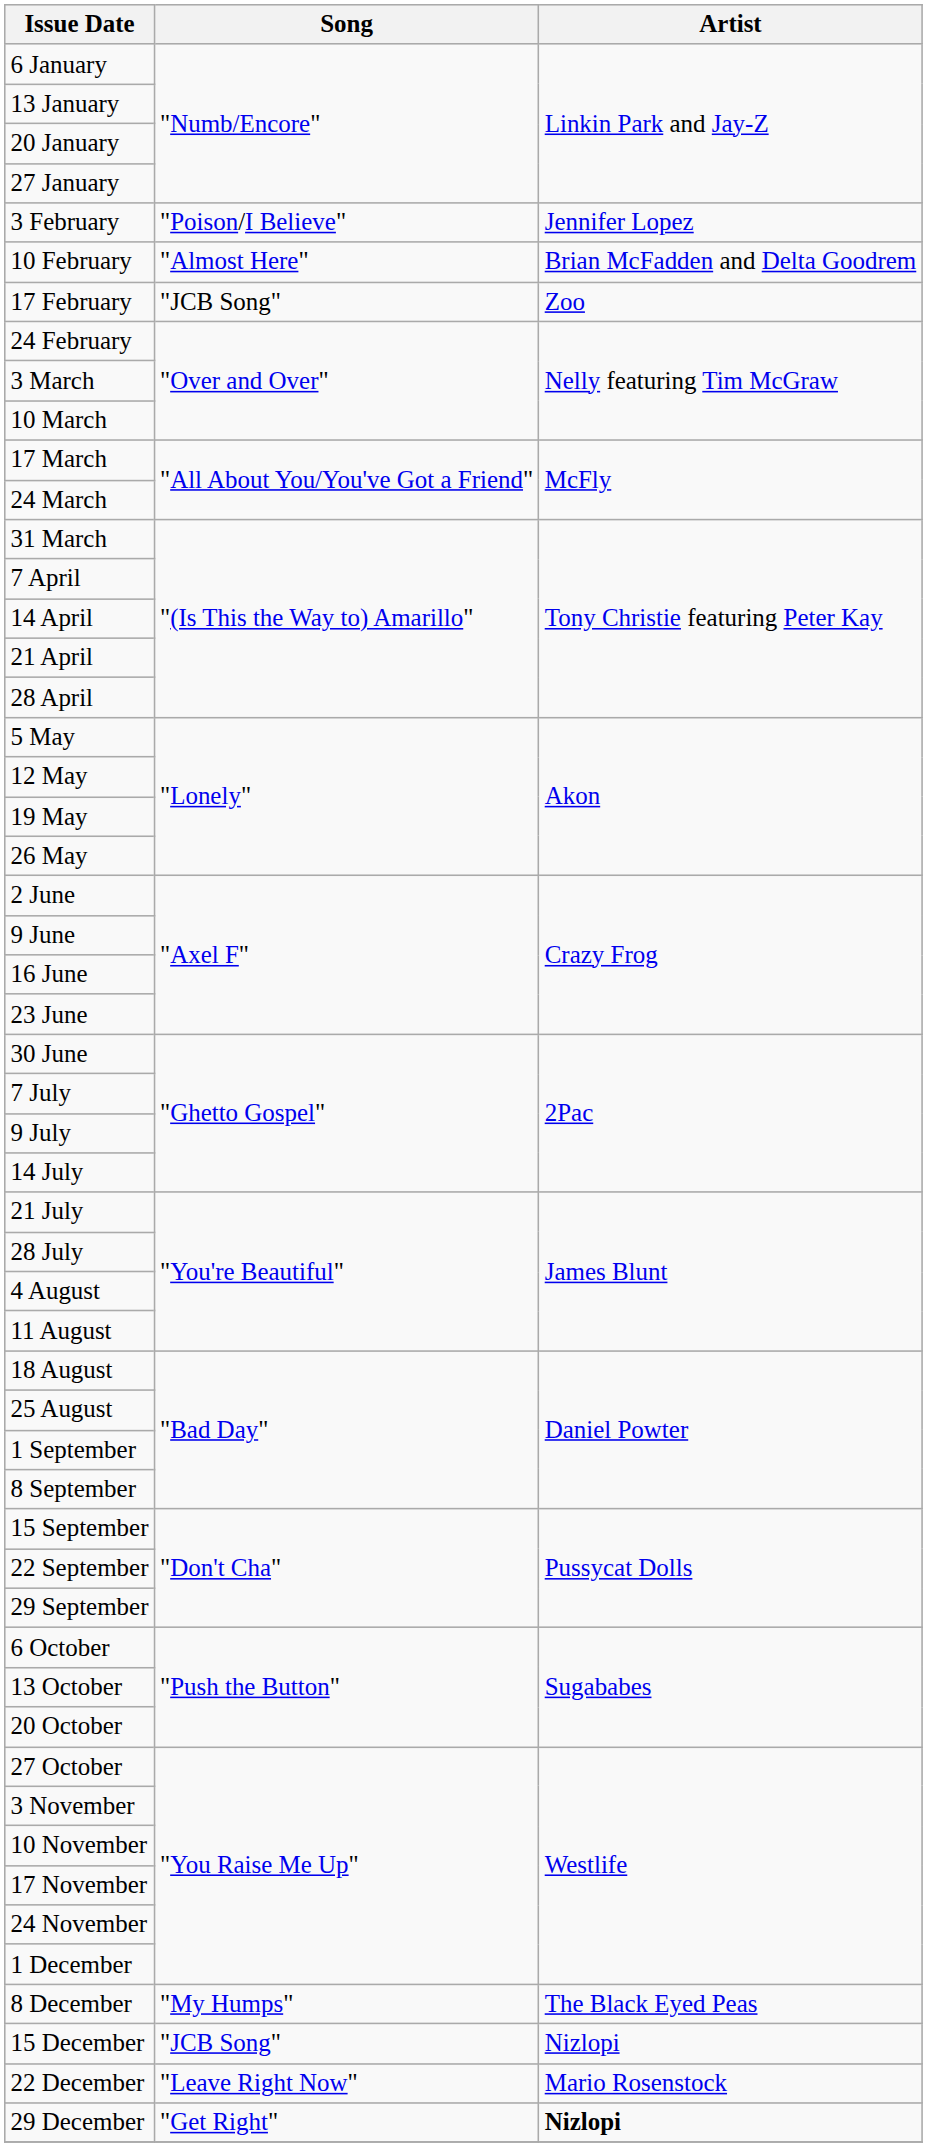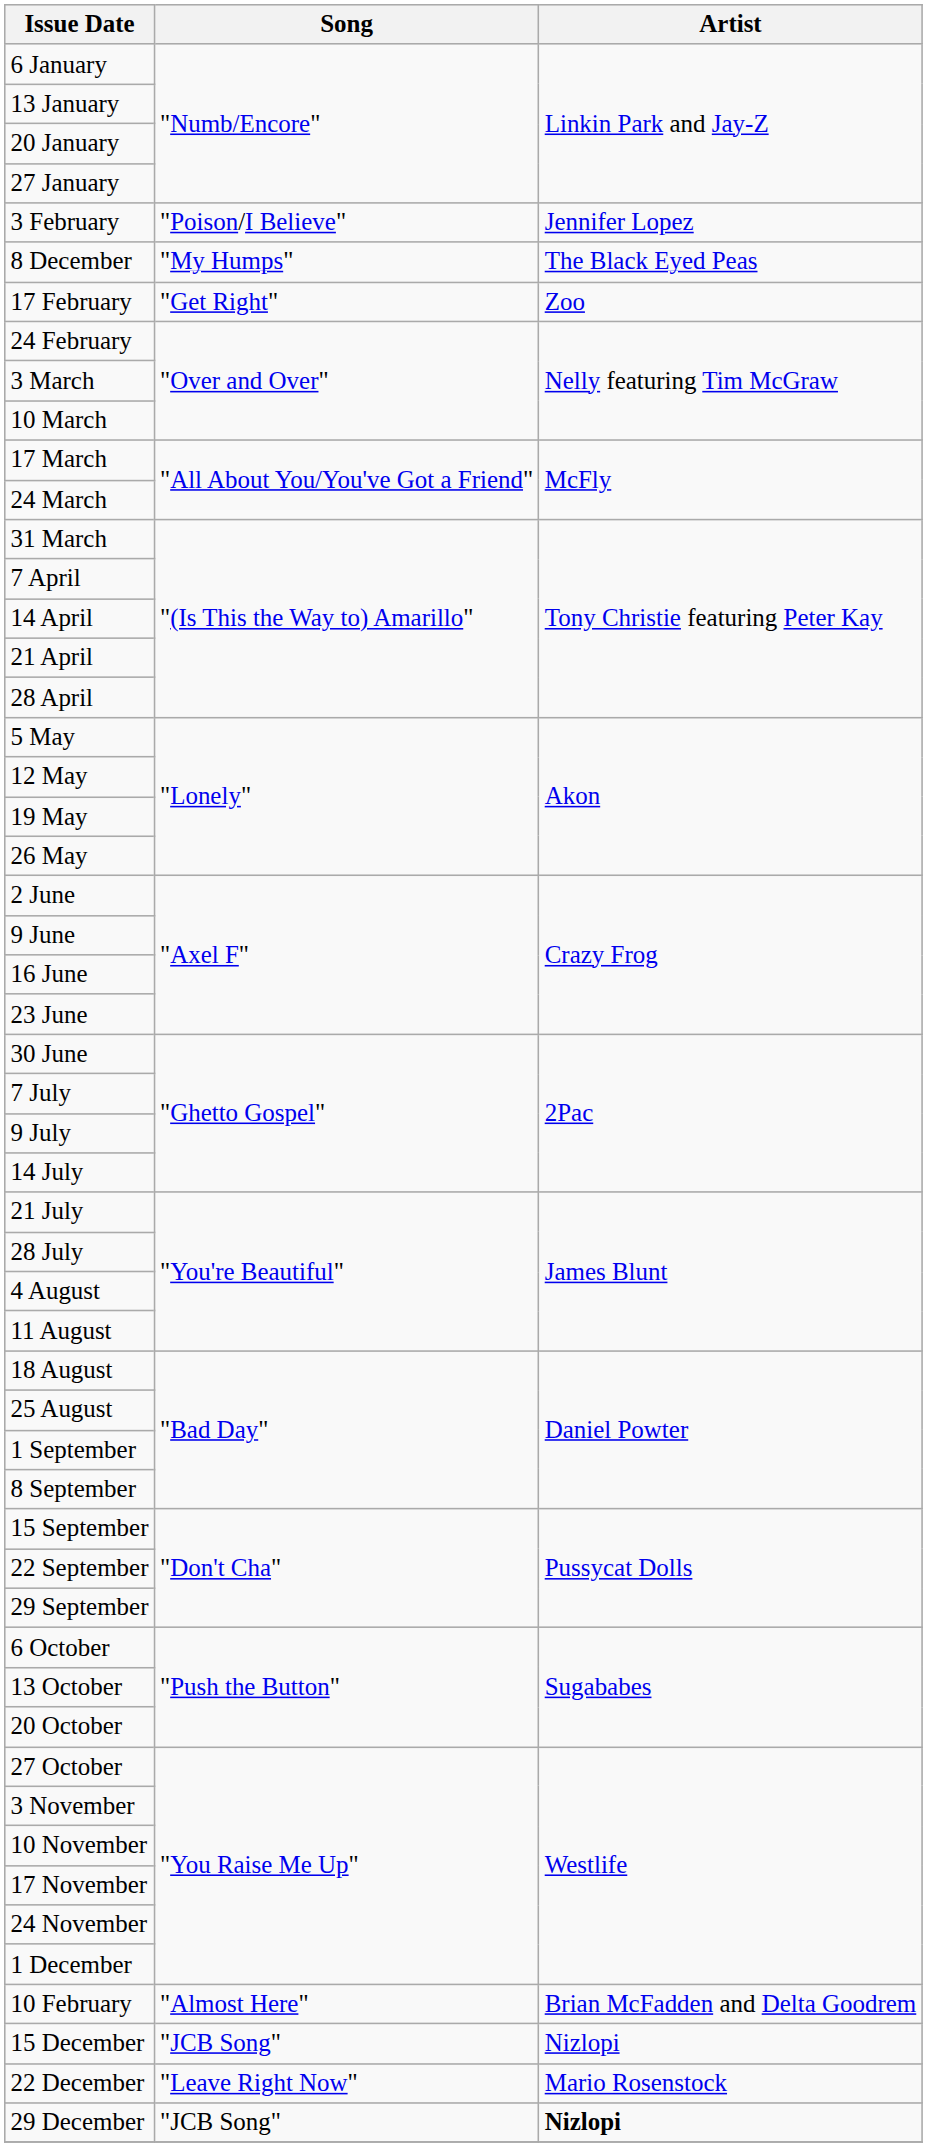 <table class="wikitable">
 <tr>
 <th>Issue Date</th>
 <th>Song</th>
 <th>Artist</th>
 </tr>
 <tr>
 <td>6 January</td>
 <td rowspan=4>"<a href='#'>Numb/Encore</a>"</td>
 <td rowspan=4><a href='#'>Linkin Park</a> and <a href='#'>Jay-Z</a></td>
 </tr>
 <tr>
 <td>13 January</td>
 </tr>
 <tr>
 <td>20 January</td>
 </tr>
 <tr>
 <td>27 January</td>
 </tr>
 <tr>
 <td>3 February</td>
 <td>"<a href='#'>Poison</a>/<a href='#'>I Believe</a>"</td>
 <td><a href='#'>Jennifer Lopez</a></td>
 </tr>
 <tr>
-<td>10 February</td>
-<td>"<a href='#'>Almost Here</a>"</td>
-<td><a href='#'>Brian McFadden</a> and <a href='#'>Delta Goodrem</a></td>
+<td>8 December</td>
+<td>"<a href='#'>My Humps</a>"</td>
+<td><a href='#'>The Black Eyed Peas</a></td>
 </tr>
 <tr>
 <td>17 February</td>
-<td>"JCB Song"</td>
+<td>"<a href='#'>Get Right</a>"</td>
 <td><a href='#'>Zoo</a></td>
 </tr>
 <tr>
 <td>24 February</td>
 <td rowspan=3>"<a href='#'>Over and Over</a>"</td>
 <td rowspan=3><a href='#'>Nelly</a> featuring <a href='#'>Tim McGraw</a></td>
 </tr>
 <tr>
 <td>3 March</td>
 </tr>
 <tr>
 <td>10 March</td>
 </tr>
 <tr>
 <td>17 March</td>
 <td rowspan=2>"<a href='#'>All About You/You've Got a Friend</a>"</td>
 <td rowspan=2><a href='#'>McFly</a></td>
 </tr>
 <tr>
 <td>24 March</td>
 </tr>
 <tr>
 <td>31 March</td>
 <td rowspan=5>"<a href='#'>(Is This the Way to) Amarillo</a>"</td>
 <td rowspan=5><a href='#'>Tony Christie</a> featuring <a href='#'>Peter Kay</a></td>
 </tr>
 <tr>
 <td>7 April</td>
 </tr>
 <tr>
 <td>14 April</td>
 </tr>
 <tr>
 <td>21 April</td>
 </tr>
 <tr>
 <td>28 April</td>
 </tr>
 <tr>
 <td>5 May</td>
 <td rowspan=4>"<a href='#'>Lonely</a>"</td>
 <td rowspan=4><a href='#'>Akon</a></td>
 </tr>
 <tr>
 <td>12 May</td>
 </tr>
 <tr>
 <td>19 May</td>
 </tr>
 <tr>
 <td>26 May</td>
 </tr>
 <tr>
 <td>2 June</td>
 <td rowspan=4>"<a href='#'>Axel F</a>"</td>
 <td rowspan=4><a href='#'>Crazy Frog</a></td>
 </tr>
 <tr>
 <td>9 June</td>
 </tr>
 <tr>
 <td>16 June</td>
 </tr>
 <tr>
 <td>23 June</td>
 </tr>
 <tr>
 <td>30 June</td>
 <td rowspan=4>"<a href='#'>Ghetto Gospel</a>"</td>
 <td rowspan=4><a href='#'>2Pac</a></td>
 </tr>
 <tr>
 <td>7 July</td>
 </tr>
 <tr>
 <td>9 July</td>
 </tr>
 <tr>
 <td>14 July</td>
 </tr>
 <tr>
 <td>21 July</td>
 <td rowspan=4>"<a href='#'>You're Beautiful</a>"</td>
 <td rowspan=4><a href='#'>James Blunt</a></td>
 </tr>
 <tr>
 <td>28 July</td>
 </tr>
 <tr>
 <td>4 August</td>
 </tr>
 <tr>
 <td>11 August</td>
 </tr>
 <tr>
 <td>18 August</td>
 <td rowspan=4>"<a href='#'>Bad Day</a>"</td>
 <td rowspan=4><a href='#'>Daniel Powter</a></td>
 </tr>
 <tr>
 <td>25 August</td>
 </tr>
 <tr>
 <td>1 September</td>
 </tr>
 <tr>
 <td>8 September</td>
 </tr>
 <tr>
 <td>15 September</td>
 <td rowspan=3>"<a href='#'>Don't Cha</a>"</td>
 <td rowspan=3><a href='#'>Pussycat Dolls</a></td>
 </tr>
 <tr>
 <td>22 September</td>
 </tr>
 <tr>
 <td>29 September</td>
 </tr>
 <tr>
 <td>6 October</td>
 <td rowspan=3>"<a href='#'>Push the Button</a>"</td>
 <td rowspan=3><a href='#'>Sugababes</a></td>
 </tr>
 <tr>
 <td>13 October</td>
 </tr>
 <tr>
 <td>20 October</td>
 </tr>
 <tr>
 <td>27 October</td>
 <td rowspan=6>"<a href='#'>You Raise Me Up</a>"</td>
 <td rowspan=6><a href='#'>Westlife</a></td>
 </tr>
 <tr>
 <td>3 November</td>
 </tr>
 <tr>
 <td>10 November</td>
 </tr>
 <tr>
 <td>17 November</td>
 </tr>
 <tr>
 <td>24 November</td>
 </tr>
 <tr>
 <td>1 December</td>
 </tr>
 <tr>
-<td>8 December</td>
-<td>"<a href='#'>My Humps</a>"</td>
-<td><a href='#'>The Black Eyed Peas</a></td>
+<td>10 February</td>
+<td>"<a href='#'>Almost Here</a>"</td>
+<td><a href='#'>Brian McFadden</a> and <a href='#'>Delta Goodrem</a></td>
 </tr>
 <tr>
 <td>15 December</td>
 <td>"<a href='#'>JCB Song</a>"</td>
 <td><a href='#'>Nizlopi</a></td>
 </tr>
 <tr>
 <td>22 December</td>
 <td>"<a href='#'>Leave Right Now</a>"</td>
 <td><a href='#'>Mario Rosenstock</a></td>
 </tr>
 <tr>
 <td>29 December</td>
-<td>"<a href='#'>Get Right</a>"</td>
+<td>"JCB Song"</td>
 <td><strong>Nizlopi</strong></td>
 </tr>
 <tr>
 </tr>
 </table>
